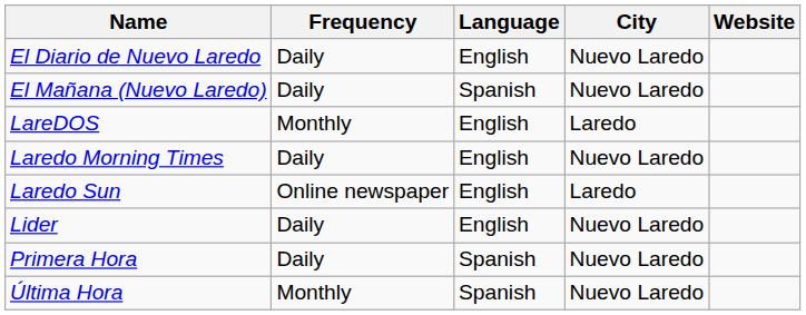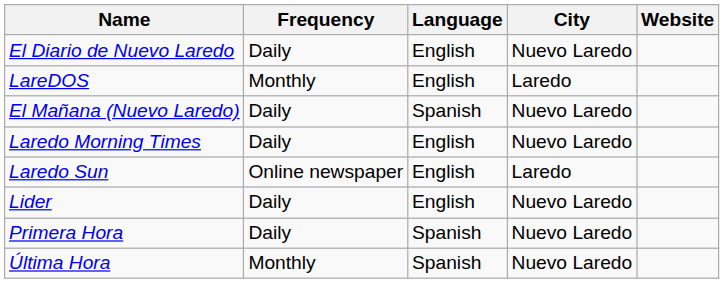 <table class="sortable wikitable">
 <tr>
 <th>Name</th>
 <th>Frequency</th>
 <th>Language</th>
 <th>City</th>
 <th>Website</th>
 </tr>
 <tr style="vertical-align: top; text-align: left;">
 <td><em><a href='#'>El Diario de Nuevo Laredo</a></em></td>
 <td>Daily</td>
 <td>English</td>
 <td>Nuevo Laredo</td>
 <td></td>
 </tr>
 <tr style="vertical-align: top; text-align: left;">
+<td><em><a href='#'>LareDOS</a></em></td>
+<td>Monthly</td>
+<td>English</td>
+<td>Laredo</td>
+<td></td>
+</tr>
+<tr style="vertical-align: top; text-align: left;">
 <td><em><a href='#'>El Mañana (Nuevo Laredo)</a></em></td>
 <td>Daily</td>
 <td>Spanish</td>
 <td>Nuevo Laredo</td>
-<td></td>
-</tr>
-<tr style="vertical-align: top; text-align: left;">
-<td><em><a href='#'>LareDOS</a></em></td>
-<td>Monthly</td>
-<td>English</td>
-<td>Laredo</td>
 <td></td>
 </tr>
 <tr style="vertical-align: top; text-align: left;">
 <td><em><a href='#'>Laredo Morning Times</a></em></td>
 <td>Daily</td>
 <td>English</td>
 <td>Nuevo Laredo</td>
 <td></td>
 </tr>
 <tr style="vertical-align: top; text-align: left;">
 <td><em><a href='#'>Laredo Sun</a></em></td>
 <td>Online newspaper</td>
 <td>English</td>
 <td>Laredo</td>
 <td></td>
 </tr>
 <tr style="vertical-align: top; text-align: left;">
 <td><em><a href='#'>Lider</a></em></td>
 <td>Daily</td>
 <td>English</td>
 <td>Nuevo Laredo</td>
 <td></td>
 </tr>
 <tr style="vertical-align: top; text-align: left;">
 <td><em><a href='#'>Primera Hora</a></em></td>
 <td>Daily</td>
 <td>Spanish</td>
 <td>Nuevo Laredo</td>
 <td></td>
 </tr>
 <tr style="vertical-align: top; text-align: left;"|>
 <td><em><a href='#'>Última Hora</a></em></td>
 <td>Monthly</td>
 <td>Spanish</td>
 <td>Nuevo Laredo</td>
 <td></td>
 </tr>
 </table>
